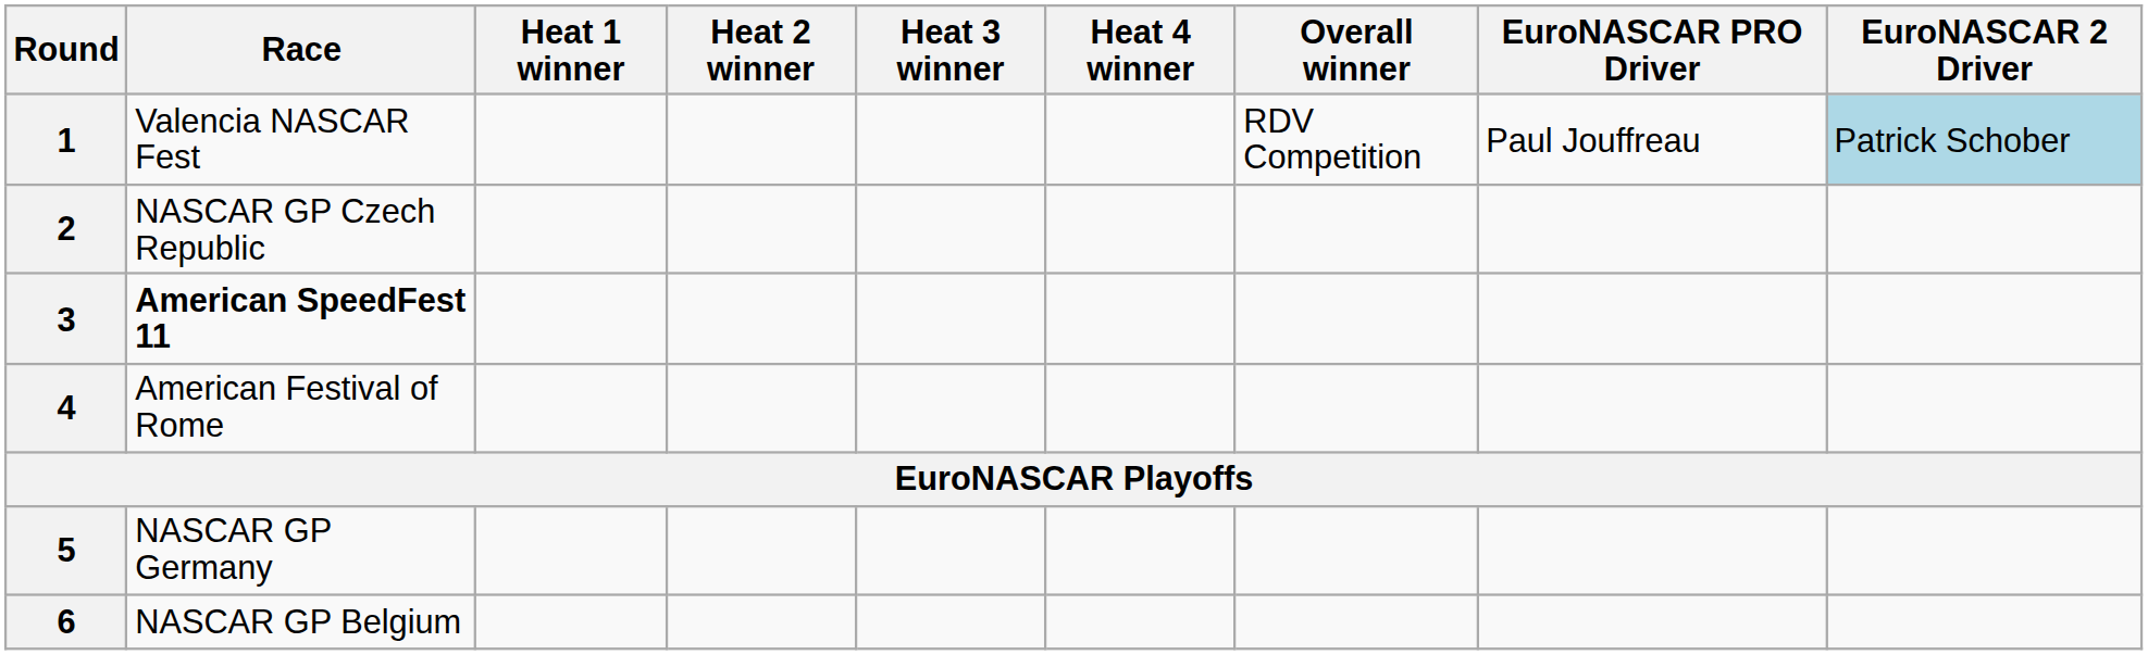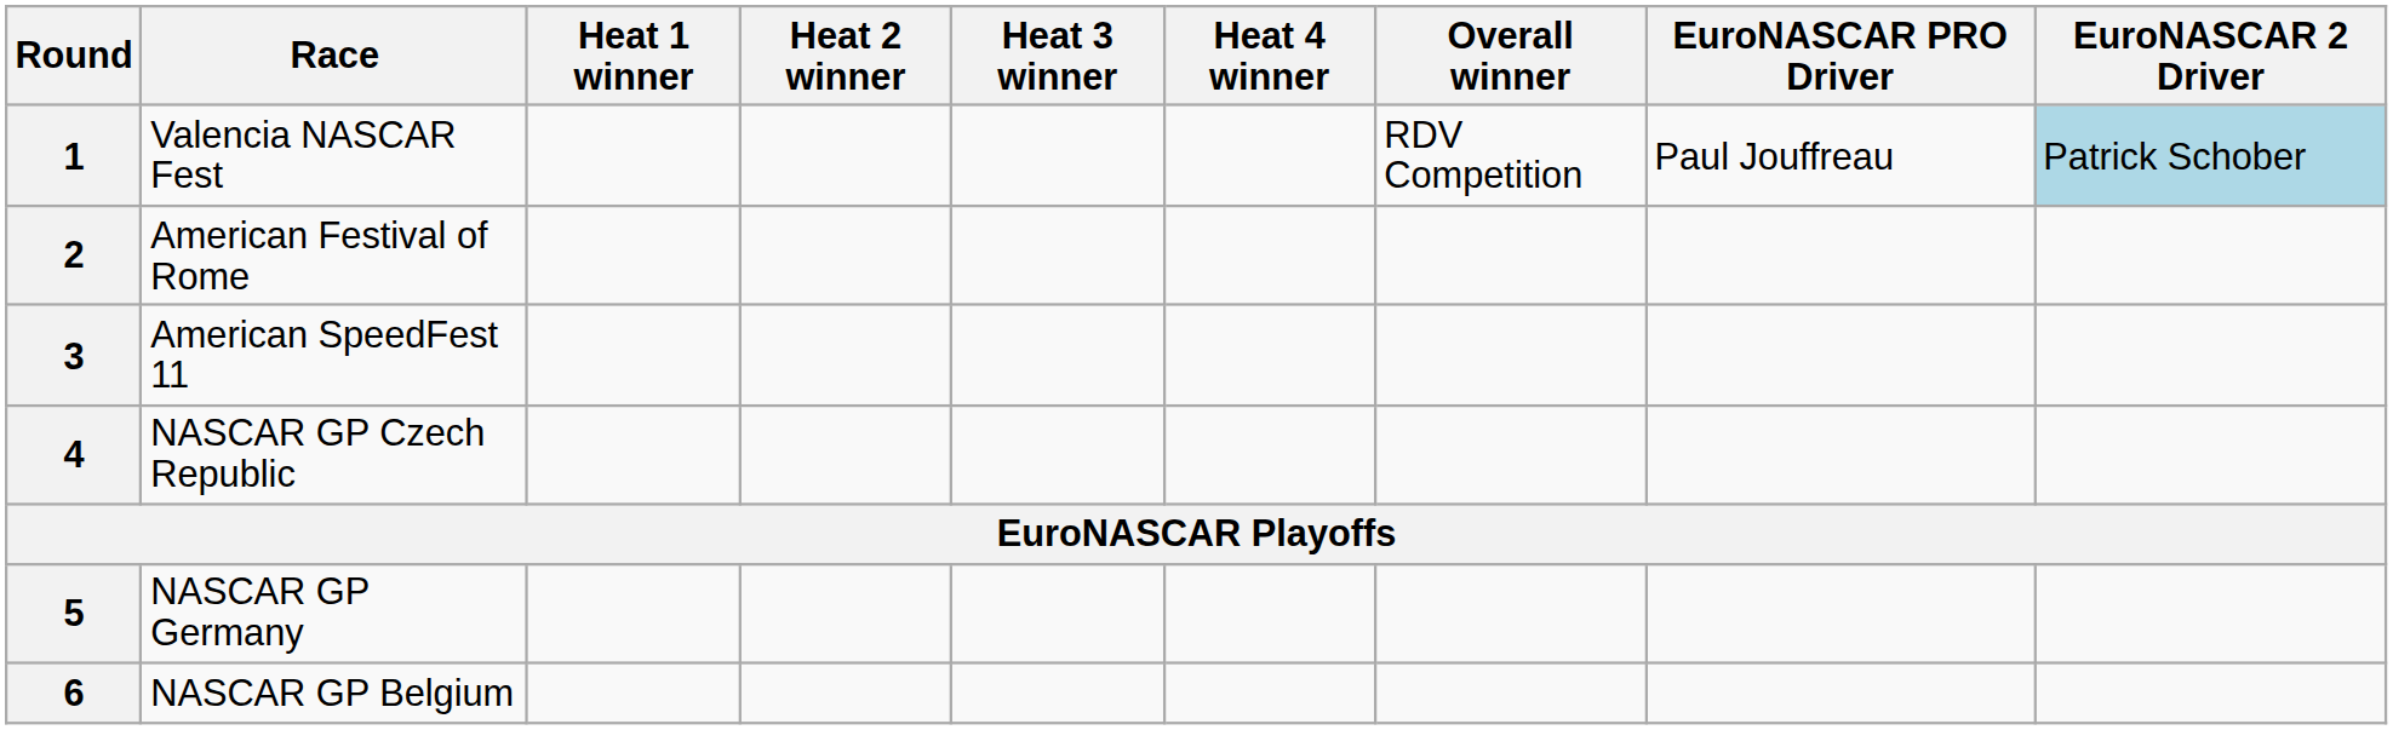 <table class="wikitable" style="font-size:85%;">
 <tr>
 <th>Round</th>
 <th>Race</th>
 <th>Heat 1 winner</th>
 <th>Heat 2 winner</th>
 <th>Heat 3 winner</th>
 <th>Heat 4 winner</th>
 <th>Overall winner</th>
 <th>EuroNASCAR PRO Driver</th>
 <th>EuroNASCAR 2 Driver</th>
 </tr>
 <tr>
 <th>1</th>
 <td>Valencia NASCAR Fest</td>
 <td></td>
 <td></td>
 <td></td>
 <td></td>
 <td> RDV Competition</td>
 <td> Paul Jouffreau</td>
 <td style="background: lightblue;"> Patrick Schober</td>
 </tr>
 <tr>
 <th>2</th>
-<td>NASCAR GP Czech Republic</td>
+<td>American Festival of Rome</td>
 <td></td>
 <td></td>
 <td></td>
 <td></td>
 <td></td>
 <td></td>
 <td></td>
 </tr>
 <tr>
 <th>3</th>
-<td><strong>American SpeedFest 11</strong></td>
+<td>American SpeedFest 11</td>
 <td></td>
 <td></td>
 <td></td>
 <td></td>
 <td></td>
 <td></td>
 <td></td>
 </tr>
 <tr>
 <th>4</th>
-<td>American Festival of Rome</td>
+<td>NASCAR GP Czech Republic</td>
 <td></td>
 <td></td>
 <td></td>
 <td></td>
 <td></td>
 <td></td>
 <td></td>
 </tr>
 <tr>
 <th colspan="9">EuroNASCAR Playoffs</th>
 </tr>
 <tr>
 <th>5</th>
 <td>NASCAR GP Germany</td>
 <td></td>
 <td></td>
 <td></td>
 <td></td>
 <td></td>
 <td></td>
 <td></td>
 </tr>
 <tr>
 <th>6</th>
 <td>NASCAR GP Belgium</td>
 <td></td>
 <td></td>
 <td></td>
 <td></td>
 <td></td>
 <td></td>
 <td></td>
 </tr>
 </table>
